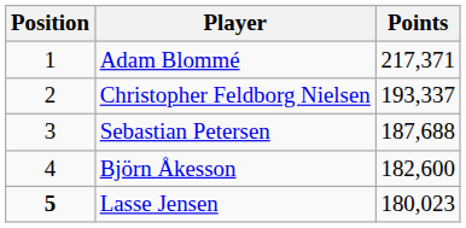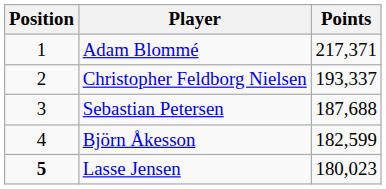 <table class=wikitable>
 <tr>
 <th>Position</th>
 <th>Player</th>
 <th>Points</th>
 </tr>
 <tr>
 <td align=center>1</td>
 <td> <a href='#'>Adam Blommé</a></td>
 <td align=center>217,371</td>
 </tr>
 <tr>
 <td align=center>2</td>
 <td> <a href='#'>Christopher Feldborg Nielsen</a></td>
 <td align=center>193,337</td>
 </tr>
 <tr>
 <td align=center>3</td>
 <td> <a href='#'>Sebastian Petersen</a></td>
 <td align=center>187,688</td>
 </tr>
 <tr>
 <td align=center>4</td>
 <td> <a href='#'>Björn Åkesson</a></td>
-<td align=center>182,600</td>
+<td align=center>182,599</td>
 </tr>
 <tr>
 <td align=center><strong>5</strong></td>
 <td> <a href='#'>Lasse Jensen</a></td>
 <td align=center>180,023</td>
 </tr>
 </table>
